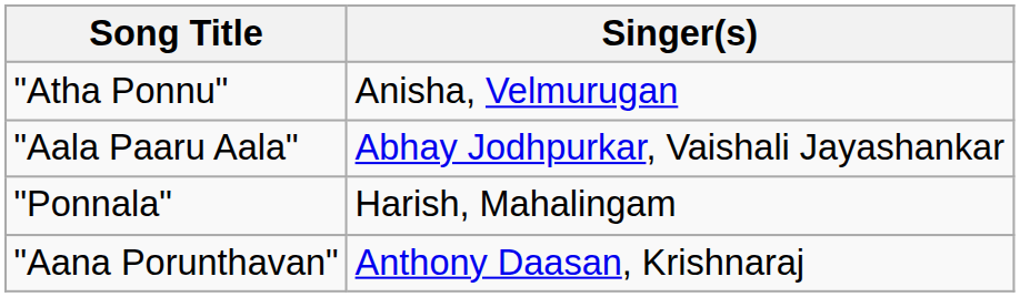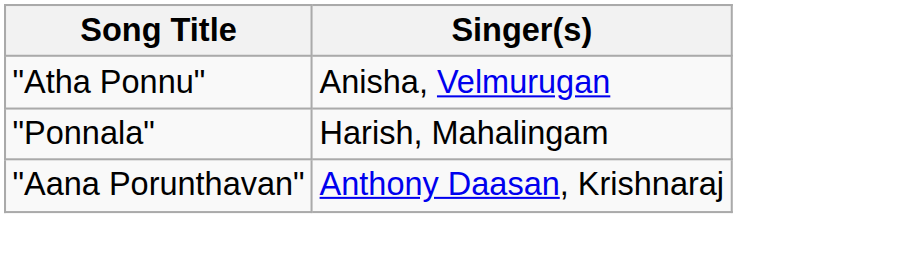 <table class="wikitable">
 <tr>
 <th>Song Title</th>
 <th>Singer(s)</th>
 </tr>
 <tr>
 <td>"Atha Ponnu"</td>
 <td>Anisha, <a href='#'>Velmurugan</a></td>
 </tr>
 <tr>
-<td>"Aala Paaru Aala"</td>
-<td><a href='#'>Abhay Jodhpurkar</a>, Vaishali Jayashankar</td>
-</tr>
-<tr>
 <td>"Ponnala"</td>
 <td>Harish, Mahalingam</td>
 </tr>
 <tr>
 <td>"Aana Porunthavan"</td>
 <td><a href='#'>Anthony Daasan</a>, Krishnaraj</td>
 </tr>
 </table>
